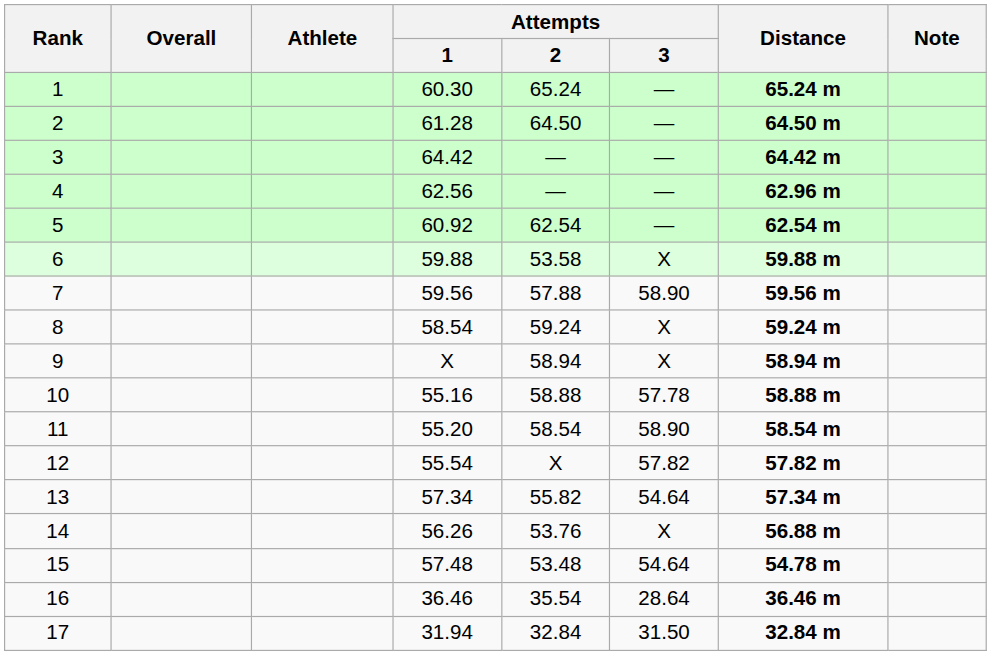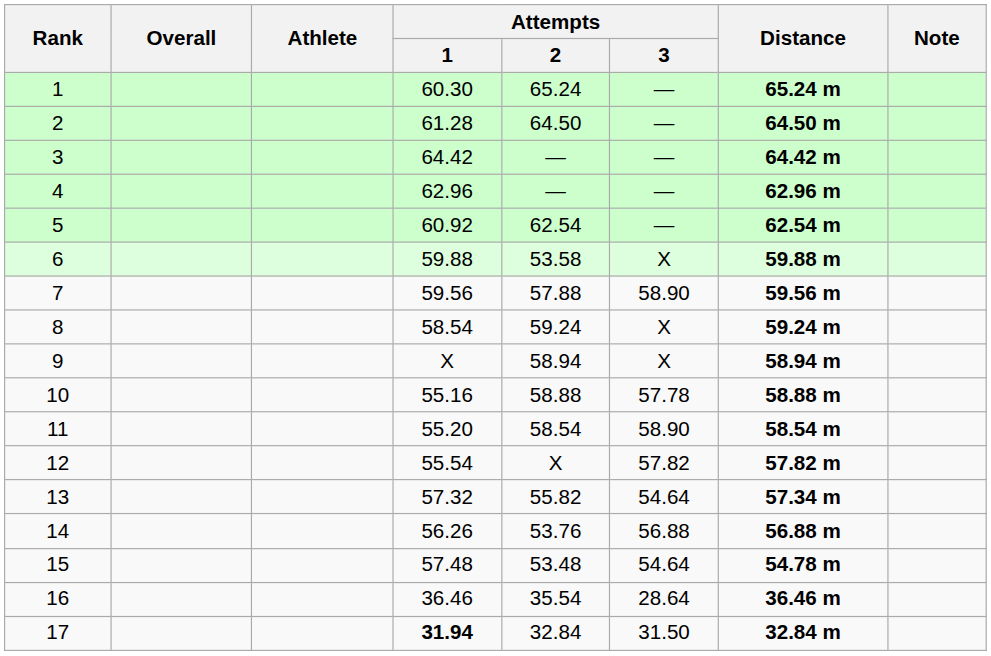 <table class="wikitable" style=" text-align:center; font-size:110%;" width="95%">
 <tr>
 <th rowspan="2">Rank</th>
 <th rowspan="2">Overall</th>
 <th rowspan="2">Athlete</th>
 <th colspan="3">Attempts</th>
 <th rowspan="2">Distance</th>
 <th rowspan="2">Note</th>
 </tr>
 <tr>
 <th>1</th>
 <th>2</th>
 <th>3</th>
 </tr>
 <tr bgcolor="ccffcc">
 <td>1</td>
 <td></td>
 <td align=left></td>
 <td>60.30</td>
 <td>65.24</td>
 <td>—</td>
 <td><strong>65.24 m</strong></td>
 <td></td>
 </tr>
 <tr bgcolor="ccffcc">
 <td>2</td>
 <td></td>
 <td align=left></td>
 <td>61.28</td>
 <td>64.50</td>
 <td>—</td>
 <td><strong>64.50 m</strong></td>
 <td></td>
 </tr>
 <tr bgcolor="ccffcc">
 <td>3</td>
 <td></td>
 <td align=left></td>
 <td>64.42</td>
 <td>—</td>
 <td>—</td>
 <td><strong>64.42 m</strong></td>
 <td></td>
 </tr>
 <tr bgcolor="ccffcc">
 <td>4</td>
 <td></td>
 <td align=left></td>
-<td>62.56</td>
+<td>62.96</td>
 <td>—</td>
 <td>—</td>
 <td><strong>62.96 m</strong></td>
 <td></td>
 </tr>
 <tr bgcolor="ccffcc">
 <td>5</td>
 <td></td>
 <td align=left></td>
 <td>60.92</td>
 <td>62.54</td>
 <td>—</td>
 <td><strong>62.54 m</strong></td>
 <td></td>
 </tr>
 <tr bgcolor="ddffdd">
 <td>6</td>
 <td></td>
 <td align=left></td>
 <td>59.88</td>
 <td>53.58</td>
 <td>X</td>
 <td><strong>59.88 m</strong></td>
 <td></td>
 </tr>
 <tr>
 <td>7</td>
 <td></td>
 <td align=left></td>
 <td>59.56</td>
 <td>57.88</td>
 <td>58.90</td>
 <td><strong>59.56 m</strong></td>
 <td></td>
 </tr>
 <tr>
 <td>8</td>
 <td></td>
 <td align=left></td>
 <td>58.54</td>
 <td>59.24</td>
 <td>X</td>
 <td><strong>59.24 m</strong></td>
 <td></td>
 </tr>
 <tr>
 <td>9</td>
 <td></td>
 <td align=left></td>
 <td>X</td>
 <td>58.94</td>
 <td>X</td>
 <td><strong>58.94 m</strong></td>
 <td></td>
 </tr>
 <tr>
 <td>10</td>
 <td></td>
 <td align=left></td>
 <td>55.16</td>
 <td>58.88</td>
 <td>57.78</td>
 <td><strong>58.88 m</strong></td>
 <td></td>
 </tr>
 <tr>
 <td>11</td>
 <td></td>
 <td align=left></td>
 <td>55.20</td>
 <td>58.54</td>
 <td>58.90</td>
 <td><strong>58.54 m</strong></td>
 <td></td>
 </tr>
 <tr>
 <td>12</td>
 <td></td>
 <td align=left></td>
 <td>55.54</td>
 <td>X</td>
 <td>57.82</td>
 <td><strong>57.82 m</strong></td>
 <td></td>
 </tr>
 <tr>
 <td>13</td>
 <td></td>
 <td align=left></td>
-<td>57.34</td>
+<td>57.32</td>
 <td>55.82</td>
 <td>54.64</td>
 <td><strong>57.34 m</strong></td>
 <td></td>
 </tr>
 <tr>
 <td>14</td>
 <td></td>
 <td align=left></td>
 <td>56.26</td>
 <td>53.76</td>
-<td>X</td>
+<td>56.88</td>
 <td><strong>56.88 m</strong></td>
 <td></td>
 </tr>
 <tr>
 <td>15</td>
 <td></td>
 <td align=left></td>
 <td>57.48</td>
 <td>53.48</td>
 <td>54.64</td>
 <td><strong>54.78 m</strong></td>
 <td></td>
 </tr>
 <tr>
 <td>16</td>
 <td></td>
 <td align=left></td>
 <td>36.46</td>
 <td>35.54</td>
 <td>28.64</td>
 <td><strong>36.46 m</strong></td>
 <td></td>
 </tr>
 <tr>
 <td>17</td>
 <td></td>
 <td align=left></td>
-<td>31.94</td>
+<td><strong>31.94</strong></td>
 <td>32.84</td>
 <td>31.50</td>
 <td><strong>32.84 m</strong></td>
 <td></td>
 </tr>
 </table>
